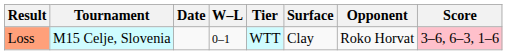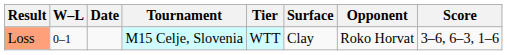 <table class="wikitable">
 <tr>
 <th>Result</th>
+<th class="unsortable">W–L</th>
+<th>Date</th>
 <th>Tournament</th>
-<th>Date</th>
-<th class="unsortable">W–L</th>
 <th>Tier</th>
 <th>Surface</th>
 <th>Opponent</th>
 <th class="unsortable">Score</th>
 </tr>
 <tr>
 <td bgcolor=ffa07a>Loss</td>
+<td><small>0–1</small></td>
+<td></td>
 <td style="background:#cffcff;">M15 Celje, Slovenia</td>
-<td></td>
-<td><small>0–1</small></td>
 <td style="background:#cffcff;">WTT</td>
 <td>Clay</td>
 <td> Roko Horvat</td>
-<td style="background: pink;">3–6, 6–3, 1–6</td>
+<td>3–6, 6–3, 1–6</td>
 </tr>
 </table>
